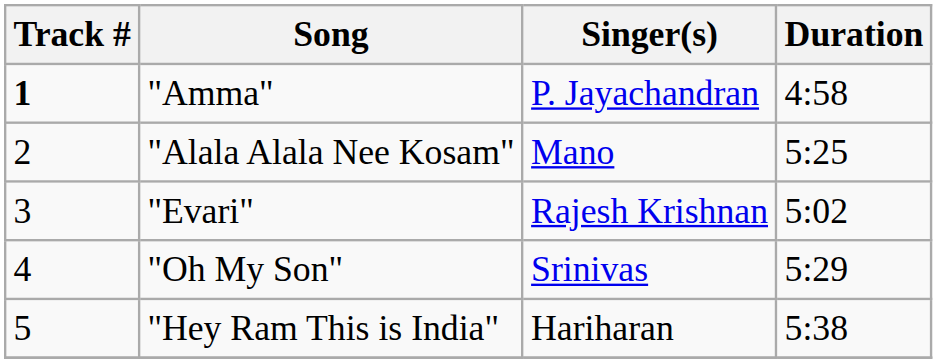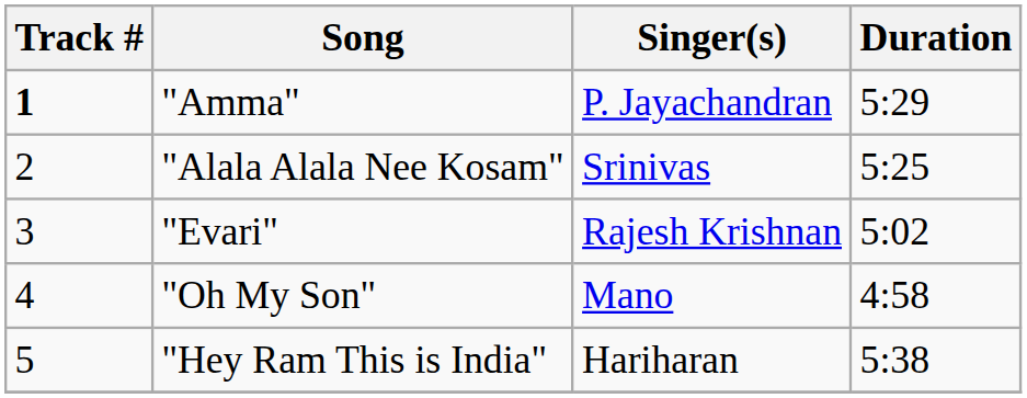 <table class="wikitable" style="font-size:95%;">
 <tr>
 <th>Track #</th>
 <th>Song</th>
 <th>Singer(s)</th>
 <th>Duration</th>
 </tr>
 <tr>
 <td><strong>1</strong></td>
 <td>"Amma"</td>
 <td><a href='#'>P. Jayachandran</a></td>
-<td>4:58</td>
+<td>5:29</td>
 </tr>
 <tr>
 <td>2</td>
 <td>"Alala Alala Nee Kosam"</td>
-<td><a href='#'>Mano</a></td>
+<td><a href='#'>Srinivas</a></td>
 <td>5:25</td>
 </tr>
 <tr>
 <td>3</td>
 <td>"Evari"</td>
 <td><a href='#'>Rajesh Krishnan</a></td>
 <td>5:02</td>
 </tr>
 <tr>
 <td>4</td>
 <td>"Oh My Son"</td>
-<td><a href='#'>Srinivas</a></td>
-<td>5:29</td>
+<td><a href='#'>Mano</a></td>
+<td>4:58</td>
 </tr>
 <tr>
 <td>5</td>
 <td>"Hey Ram This is India"</td>
 <td>Hariharan</td>
 <td>5:38</td>
 </tr>
 <tr>
 </tr>
 </table>
